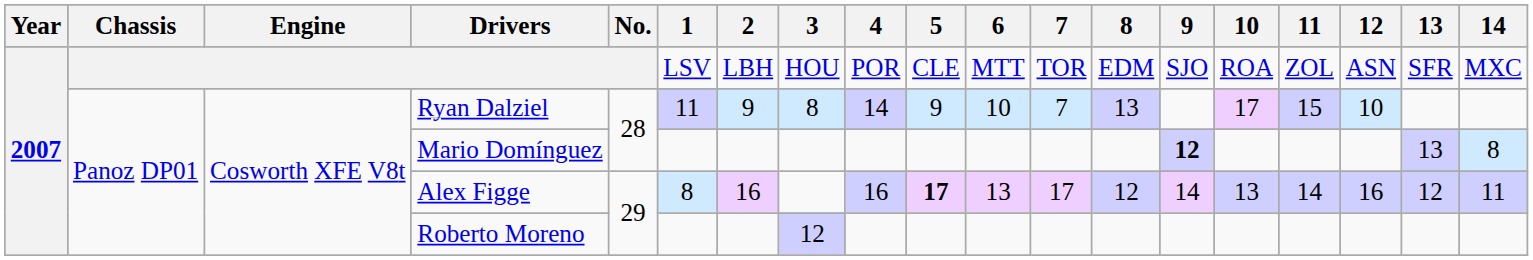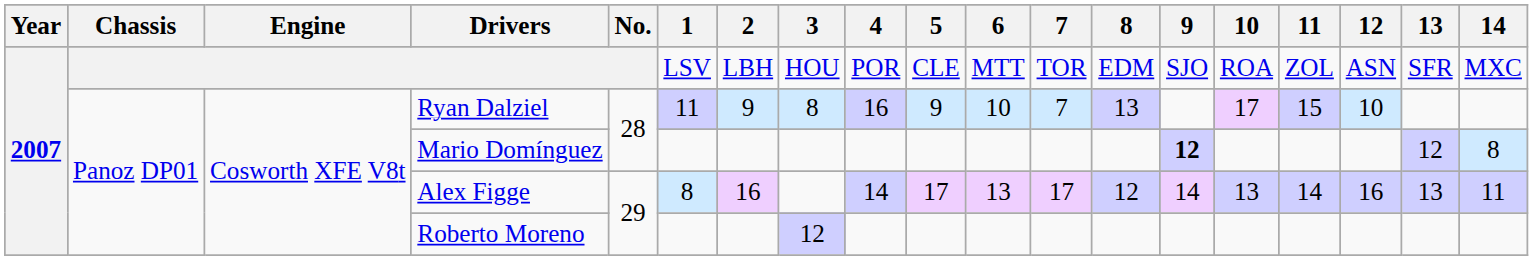 <table class="wikitable" style="text-align:center; font-size:90%">
 <tr>
 <th>Year</th>
 <th>Chassis</th>
 <th>Engine</th>
 <th>Drivers</th>
 <th>No.</th>
 <th>1</th>
 <th>2</th>
 <th>3</th>
 <th>4</th>
 <th>5</th>
 <th>6</th>
 <th>7</th>
 <th>8</th>
 <th>9</th>
 <th>10</th>
 <th>11</th>
 <th>12</th>
 <th>13</th>
 <th>14</th>
 </tr>
 <tr>
 <th rowspan=5><a href='#'>2007</a></th>
 <th colspan=4></th>
 <td><a href='#'>LSV</a></td>
 <td><a href='#'>LBH</a></td>
 <td><a href='#'>HOU</a></td>
 <td><a href='#'>POR</a></td>
 <td><a href='#'>CLE</a></td>
 <td><a href='#'>MTT</a></td>
 <td><a href='#'>TOR</a></td>
 <td><a href='#'>EDM</a></td>
 <td><a href='#'>SJO</a></td>
 <td><a href='#'>ROA</a></td>
 <td><a href='#'>ZOL</a></td>
 <td><a href='#'>ASN</a></td>
 <td><a href='#'>SFR</a></td>
 <td><a href='#'>MXC</a></td>
 </tr>
 <tr>
 <td rowspan=4><a href='#'>Panoz</a> <a href='#'>DP01</a></td>
 <td rowspan=4><a href='#'>Cosworth</a> <a href='#'>XFE</a> <a href='#'>V8</a><a href='#'>t</a></td>
 <td align="left"> <a href='#'>Ryan Dalziel</a></td>
 <td rowspan=2>28</td>
 <td style="background:#cfcfff; text-align:center;">11</td>
 <td style="background:#cfeaff; text-align:center;">9</td>
 <td style="background:#cfeaff; text-align:center;">8</td>
-<td style="background:#cfcfff; text-align:center;">14</td>
+<td style="background:#cfcfff; text-align:center;">16</td>
 <td style="background:#cfeaff; text-align:center;">9</td>
 <td style="background:#cfeaff; text-align:center;">10</td>
 <td style="background:#cfeaff; text-align:center;">7</td>
 <td style="background:#cfcfff; text-align:center;">13</td>
 <td></td>
 <td style="background:#efcfff; text-align:center;">17</td>
 <td style="background:#cfcfff; text-align:center;">15</td>
 <td style="background:#cfeaff; text-align:center;">10</td>
 <td></td>
 <td></td>
 </tr>
 <tr>
 <td align="left"> <a href='#'>Mario Domínguez</a></td>
 <td></td>
 <td></td>
 <td></td>
 <td></td>
 <td></td>
 <td></td>
 <td></td>
 <td></td>
 <td style="background:#cfcfff; text-align:center;"><strong>12</strong></td>
 <td></td>
 <td></td>
 <td></td>
-<td style="background:#cfcfff; text-align:center;">13</td>
+<td style="background:#cfcfff; text-align:center;">12</td>
 <td style="background:#cfeaff; text-align:center;">8</td>
 </tr>
 <tr>
 <td align="left"> <a href='#'>Alex Figge</a></td>
 <td rowspan=2>29</td>
 <td style="background:#cfeaff; text-align:center;">8</td>
 <td style="background:#efcfff; text-align:center;">16</td>
 <td></td>
-<td style="background:#cfcfff; text-align:center;">16</td>
-<td style="background:#efcfff; text-align:center;"><strong>17</strong></td>
+<td style="background:#cfcfff; text-align:center;">14</td>
+<td style="background:#efcfff; text-align:center;">17</td>
 <td style="background:#efcfff; text-align:center;">13</td>
 <td style="background:#efcfff; text-align:center;">17</td>
 <td style="background:#cfcfff; text-align:center;">12</td>
 <td style="background:#efcfff; text-align:center;">14</td>
 <td style="background:#cfcfff; text-align:center;">13</td>
 <td style="background:#cfcfff; text-align:center;">14</td>
 <td style="background:#cfcfff; text-align:center;">16</td>
-<td style="background:#cfcfff; text-align:center;">12</td>
+<td style="background:#cfcfff; text-align:center;">13</td>
 <td style="background:#cfcfff; text-align:center;">11</td>
 </tr>
 <tr>
 <td align="left"> <a href='#'>Roberto Moreno</a></td>
 <td></td>
 <td></td>
 <td style="background:#cfcfff; text-align:center;">12</td>
 <td></td>
 <td></td>
 <td></td>
 <td></td>
 <td></td>
 <td></td>
 <td></td>
 <td></td>
 <td></td>
 <td></td>
 <td></td>
 </tr>
 </table>
